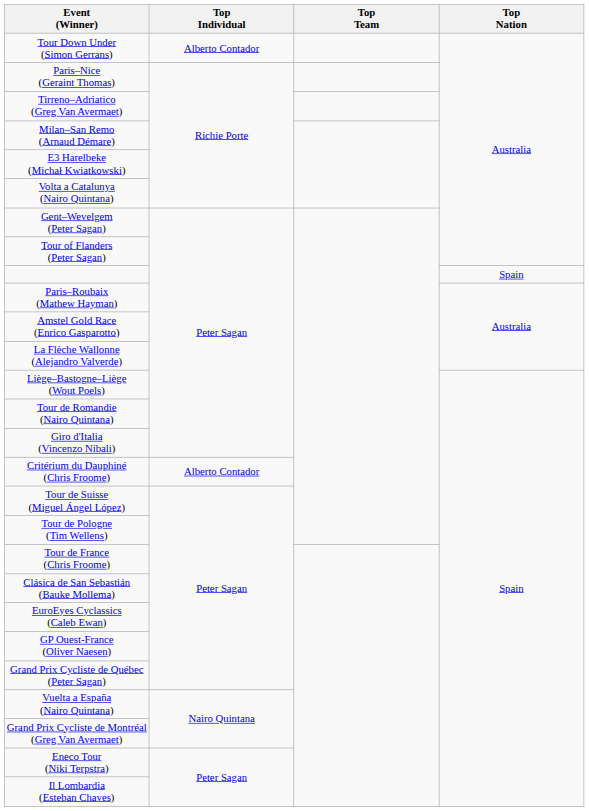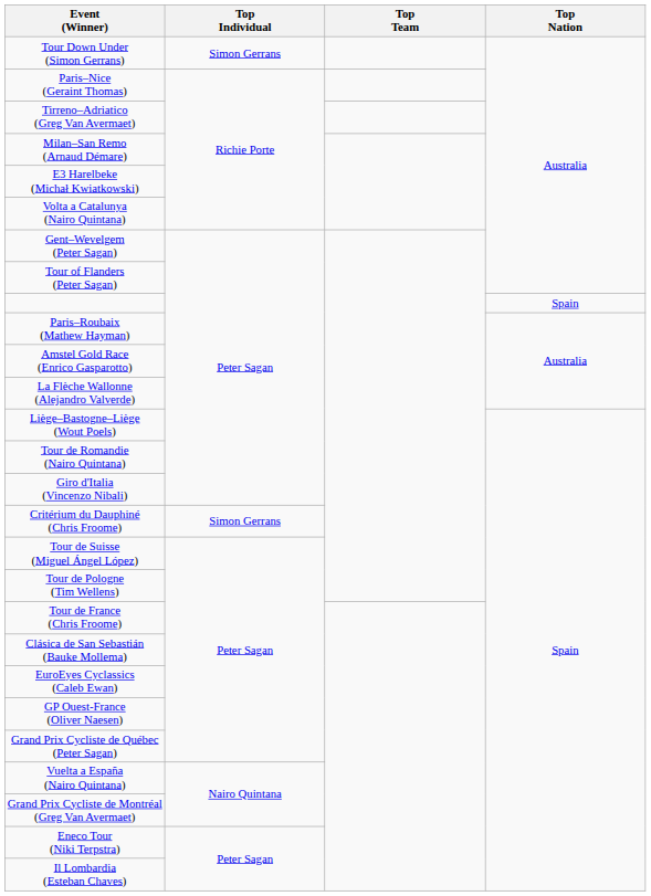 <table class="wikitable" style="text-align: center;">
 <tr>
 <th style="width:25%;">Event<br>(Winner)</th>
 <th style="width:25%;"><strong>Top<br>Individual</strong></th>
 <th style="width:25%;"><strong>Top<br>Team</strong></th>
 <th style="width:25%;"><strong>Top<br>Nation</strong></th>
 </tr>
 <tr>
 <td><a href='#'>Tour Down Under</a><br>(<a href='#'>Simon Gerrans</a>)</td>
-<td><a href='#'>Alberto Contador</a></td>
+<td><a href='#'>Simon Gerrans</a></td>
 <td></td>
 <td rowspan=8><a href='#'>Australia</a></td>
 </tr>
 <tr>
 <td><a href='#'>Paris–Nice</a><br>(<a href='#'>Geraint Thomas</a>)</td>
 <td rowspan=5><a href='#'>Richie Porte</a></td>
 <td></td>
 </tr>
 <tr>
 <td><a href='#'>Tirreno–Adriatico</a><br>(<a href='#'>Greg Van Avermaet</a>)</td>
 <td></td>
 </tr>
 <tr>
 <td><a href='#'>Milan–San Remo</a><br>(<a href='#'>Arnaud Démare</a>)</td>
 <td rowspan=3></td>
 </tr>
 <tr>
 <td><a href='#'>E3 Harelbeke</a><br>(<a href='#'>Michał Kwiatkowski</a>)</td>
 </tr>
 <tr>
 <td><a href='#'>Volta a Catalunya</a><br>(<a href='#'>Nairo Quintana</a>)</td>
 </tr>
 <tr>
 <td><a href='#'>Gent–Wevelgem</a><br>(<a href='#'>Peter Sagan</a>)</td>
 <td rowspan=9><a href='#'>Peter Sagan</a></td>
 <td rowspan=12></td>
 </tr>
 <tr>
 <td><a href='#'>Tour of Flanders</a><br>(<a href='#'>Peter Sagan</a>)</td>
 </tr>
 <tr>
 <td></td>
 <td><a href='#'>Spain</a></td>
 </tr>
 <tr>
 <td><a href='#'>Paris–Roubaix</a><br>(<a href='#'>Mathew Hayman</a>)</td>
 <td rowspan=3><a href='#'>Australia</a></td>
 </tr>
 <tr>
 <td><a href='#'>Amstel Gold Race</a><br>(<a href='#'>Enrico Gasparotto</a>)</td>
 </tr>
 <tr>
 <td><a href='#'>La Flèche Wallonne</a><br>(<a href='#'>Alejandro Valverde</a>)</td>
 </tr>
 <tr>
 <td><a href='#'>Liège–Bastogne–Liège</a><br>(<a href='#'>Wout Poels</a>)</td>
 <td rowspan=15><a href='#'>Spain</a></td>
 </tr>
 <tr>
 <td><a href='#'>Tour de Romandie</a><br>(<a href='#'>Nairo Quintana</a>)</td>
 </tr>
 <tr>
 <td><a href='#'>Giro d'Italia</a><br>(<a href='#'>Vincenzo Nibali</a>)</td>
 </tr>
 <tr>
 <td><a href='#'>Critérium du Dauphiné</a><br>(<a href='#'>Chris Froome</a>)</td>
-<td><a href='#'>Alberto Contador</a></td>
+<td><a href='#'>Simon Gerrans</a></td>
 </tr>
 <tr>
 <td><a href='#'>Tour de Suisse</a><br>(<a href='#'>Miguel Ángel López</a>)</td>
 <td rowspan=7><a href='#'>Peter Sagan</a></td>
 </tr>
 <tr>
 <td><a href='#'>Tour de Pologne</a><br>(<a href='#'>Tim Wellens</a>)</td>
 </tr>
 <tr>
 <td><a href='#'>Tour de France</a><br>(<a href='#'>Chris Froome</a>)</td>
 <td rowspan=9></td>
 </tr>
 <tr>
 <td><a href='#'>Clásica de San Sebastián</a><br>(<a href='#'>Bauke Mollema</a>)</td>
 </tr>
 <tr>
 <td><a href='#'>EuroEyes Cyclassics</a><br>(<a href='#'>Caleb Ewan</a>)</td>
 </tr>
 <tr>
 <td><a href='#'>GP Ouest-France</a><br>(<a href='#'>Oliver Naesen</a>)</td>
 </tr>
 <tr>
 <td><a href='#'>Grand Prix Cycliste de Québec</a><br>(<a href='#'>Peter Sagan</a>)</td>
 </tr>
 <tr>
 <td><a href='#'>Vuelta a España</a><br>(<a href='#'>Nairo Quintana</a>)</td>
 <td rowspan=2><a href='#'>Nairo Quintana</a></td>
 </tr>
 <tr>
 <td><a href='#'>Grand Prix Cycliste de Montréal</a><br>(<a href='#'>Greg Van Avermaet</a>)</td>
 </tr>
 <tr>
 <td><a href='#'>Eneco Tour</a><br>(<a href='#'>Niki Terpstra</a>)</td>
 <td rowspan=2><a href='#'>Peter Sagan</a></td>
 </tr>
 <tr>
 <td><a href='#'>Il Lombardia</a><br>(<a href='#'>Esteban Chaves</a>)</td>
 </tr>
 </table>
